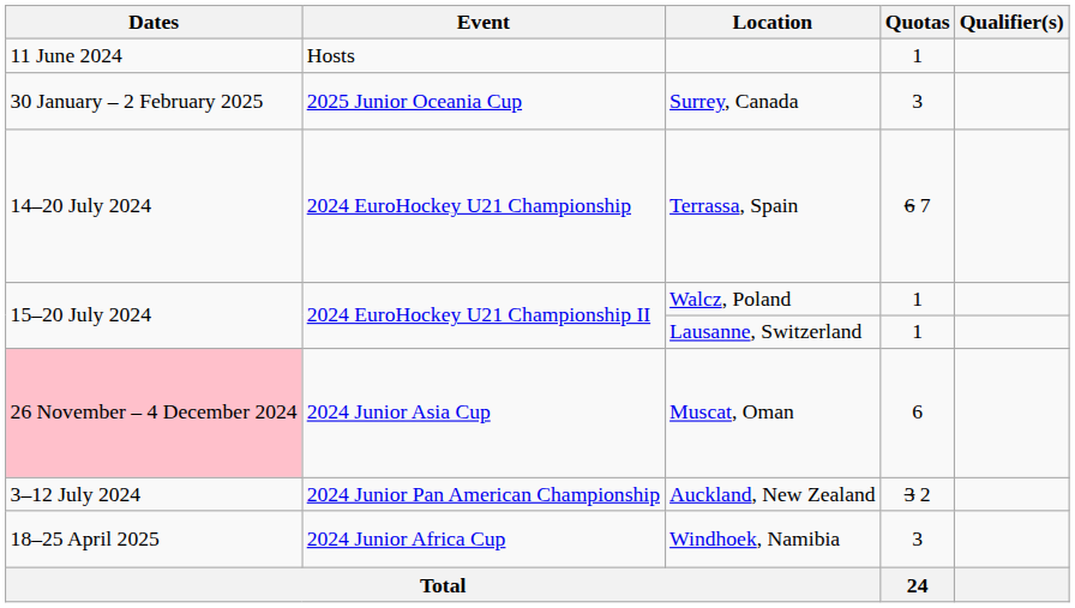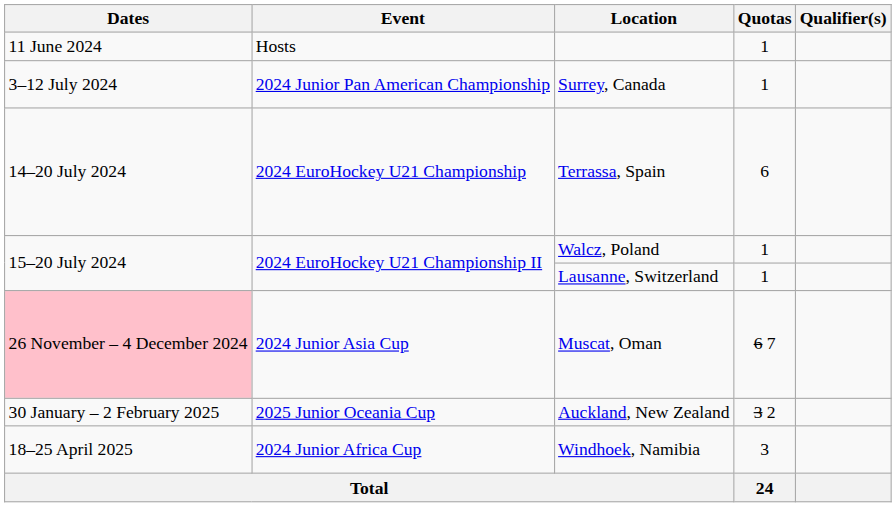 <table class="wikitable">
 <tr>
 <th>Dates</th>
 <th>Event</th>
 <th>Location</th>
 <th>Quotas</th>
 <th>Qualifier(s)</th>
 </tr>
 <tr>
 <td>11 June 2024</td>
 <td>Hosts</td>
 <td></td>
 <td align=center>1</td>
 <td></td>
 </tr>
 <tr>
-<td>30 January – 2 February 2025</td>
-<td><a href='#'>2025 Junior Oceania Cup</a></td>
+<td>3–12 July 2024</td>
+<td><a href='#'>2024 Junior Pan American Championship</a></td>
 <td><a href='#'>Surrey</a>, Canada</td>
-<td align=center>3</td>
+<td align=center>1</td>
 <td><br><br></td>
 </tr>
 <tr>
 <td>14–20 July 2024</td>
 <td><a href='#'>2024 EuroHockey U21 Championship</a></td>
 <td><a href='#'>Terrassa</a>, Spain</td>
-<td align=center><s>6</s> 7</td>
+<td align=center>6</td>
 <td><br><br><br><br><br><br></td>
 </tr>
 <tr>
 <td rowspan=2>15–20 July 2024</td>
 <td rowspan=2><a href='#'>2024 EuroHockey U21 Championship II</a></td>
 <td><a href='#'>Walcz</a>, Poland</td>
 <td align=center>1</td>
 <td></td>
 </tr>
 <tr>
 <td><a href='#'>Lausanne</a>, Switzerland</td>
 <td align=center>1</td>
 <td></td>
 </tr>
 <tr>
 <td style="background: pink;">26 November – 4 December 2024</td>
 <td><a href='#'>2024 Junior Asia Cup</a></td>
 <td><a href='#'>Muscat</a>, Oman</td>
-<td align=center>6</td>
+<td align=center><s>6</s> 7</td>
 <td><br><br><br><br><br></td>
 </tr>
 <tr>
-<td>3–12 July 2024</td>
-<td><a href='#'>2024 Junior Pan American Championship</a></td>
+<td>30 January – 2 February 2025</td>
+<td><a href='#'>2025 Junior Oceania Cup</a></td>
 <td><a href='#'>Auckland</a>, New Zealand</td>
 <td align=center><s>3</s> 2</td>
 <td><br></td>
 </tr>
 <tr>
 <td>18–25 April 2025</td>
 <td><a href='#'>2024 Junior Africa Cup</a></td>
 <td><a href='#'>Windhoek</a>, Namibia</td>
 <td align=center>3</td>
 <td><br><br></td>
 </tr>
 <tr>
 <th colspan=3>Total</th>
 <th>24</th>
 <th></th>
 </tr>
 </table>
